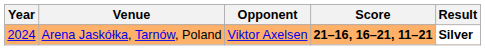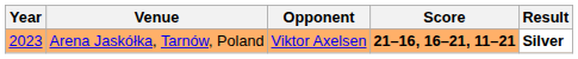 <table class="sortable wikitable" style="font-size: 90%;">
 <tr>
 <th>Year</th>
 <th>Venue</th>
 <th>Opponent</th>
 <th>Score</th>
 <th>Result</th>
 </tr>
 <tr style="background:#FFB069">
-<td align="center"><a href='#'>2024</a></td>
+<td align="center"><a href='#'>2023</a></td>
 <td align="left"><a href='#'>Arena Jaskółka</a>, <a href='#'>Tarnów</a>, Poland</td>
 <td align="left"> <a href='#'>Viktor Axelsen</a></td>
 <td align="left"><strong>21–16, 16–21, 11–21</strong></td>
 <td style="text-align:left; background:white"> <strong>Silver</strong></td>
 </tr>
 </table>
